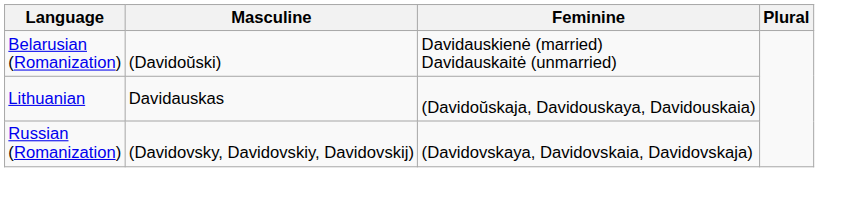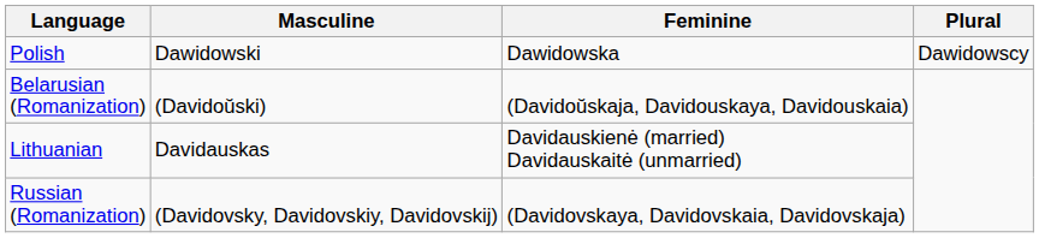 <table class="wikitable">
 <tr>
 <th>Language</th>
 <th>Masculine</th>
 <th>Feminine</th>
 <th>Plural</th>
 </tr>
 <tr>
+<td><a href='#'>Polish</a></td>
+<td>Dawidowski <br></td>
+<td>Dawidowska <br></td>
+<td>Dawidowscy <br></td>
+</tr>
+<tr>
 <td><a href='#'>Belarusian</a> <br>(<a href='#'>Romanization</a>)</td>
 <td><br>(Davidoŭski)</td>
-<td>Davidauskienė (married)<br> Davidauskaitė (unmarried)</td>
+<td><br> (Davidoŭskaja, Davidouskaya, Davidouskaia)</td>
 </tr>
 <tr>
 <td><a href='#'>Lithuanian</a></td>
 <td>Davidauskas</td>
-<td><br> (Davidoŭskaja, Davidouskaya, Davidouskaia)</td>
+<td>Davidauskienė (married)<br> Davidauskaitė (unmarried)</td>
 </tr>
 <tr>
 <td><a href='#'>Russian</a> <br>(<a href='#'>Romanization</a>)</td>
 <td><br> (Davidovsky, Davidovskiy, Davidovskij)</td>
 <td><br> (Davidovskaya, Davidovskaia, Davidovskaja)</td>
 </tr>
 </table>
